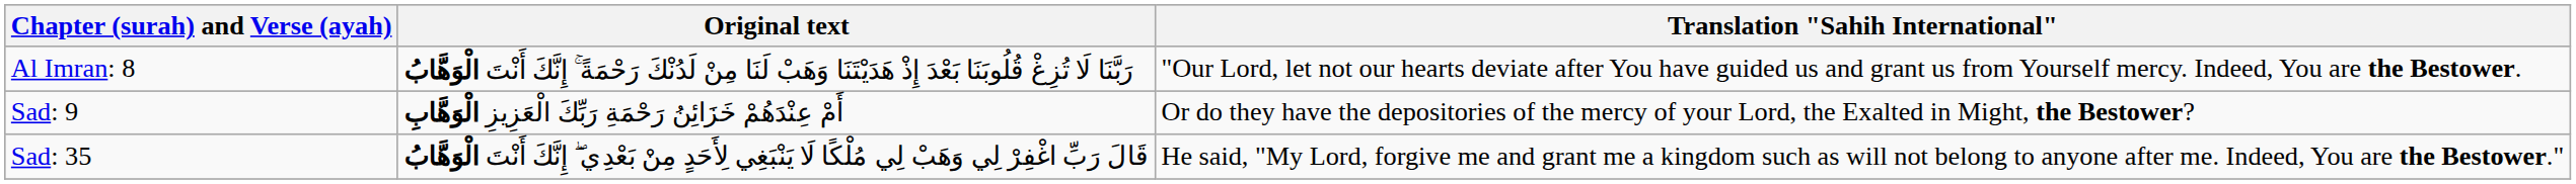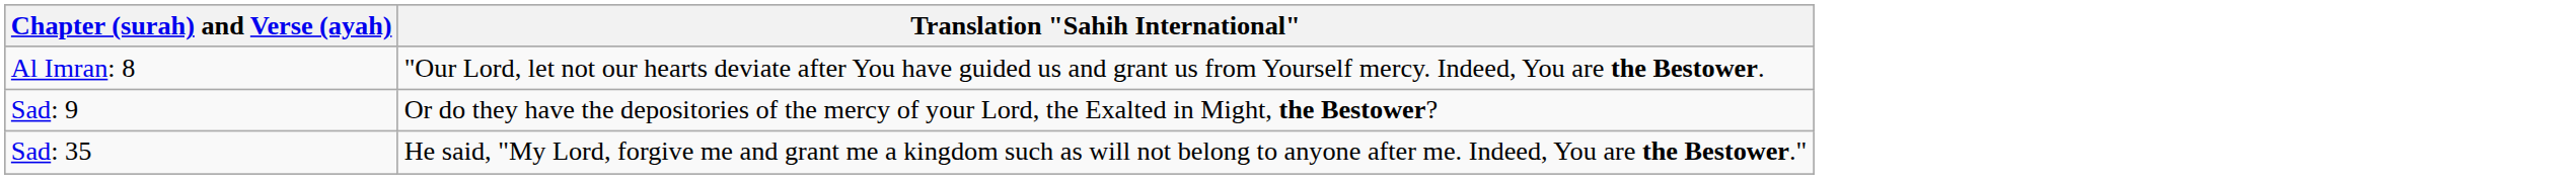 <table class="wikitable">
 <tr>
 <th><a href='#'>Chapter (surah)</a> and <a href='#'>Verse (ayah)</a></th>
-<th>Original text</th>
 <th>Translation "Sahih International"</th>
 </tr>
 <tr>
 <td><a href='#'>Al Imran</a>: 8</td>
-<td>رَبَّنَا لَا تُزِغْ قُلُوبَنَا بَعْدَ إِذْ هَدَيْتَنَا وَهَبْ لَنَا مِنْ لَدُنْكَ رَحْمَةً ۚ إِنَّكَ أَنْتَ <strong>الْوَهَّابُ</strong></td>
 <td>"Our Lord, let not our hearts deviate after You have guided us and grant us from Yourself mercy. Indeed, You are <strong>the Bestower</strong>.</td>
 </tr>
 <tr>
 <td><a href='#'>Sad</a>: 9</td>
-<td>أَمْ عِنْدَهُمْ خَزَائِنُ رَحْمَةِ رَبِّكَ الْعَزِيزِ <strong>الْوَهَّابِ</strong></td>
 <td>Or do they have the depositories of the mercy of your Lord, the Exalted in Might, <strong>the Bestower</strong>?</td>
 </tr>
 <tr>
 <td><a href='#'>Sad</a>: 35</td>
-<td>قَالَ رَبِّ اغْفِرْ لِي وَهَبْ لِي مُلْكًا لَا يَنْبَغِي لِأَحَدٍ مِنْ بَعْدِي ۖ إِنَّكَ أَنْتَ <strong>الْوَهَّابُ</strong></td>
 <td>He said, "My Lord, forgive me and grant me a kingdom such as will not belong to anyone after me. Indeed, You are <strong>the Bestower</strong>."</td>
 </tr>
 </table>
